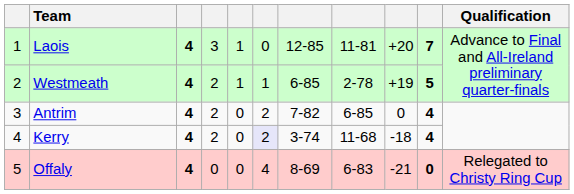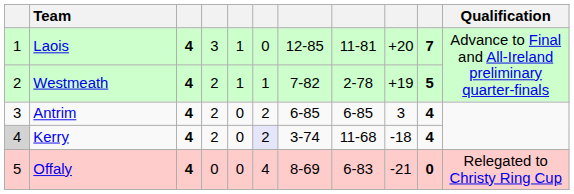 <table class="wikitable" style="text-align:center">
 <tr>
 <th width=20></th>
 <th width=150 style="text-align:left;">Team</th>
 <th width=20></th>
 <th width=20></th>
 <th width=20></th>
 <th width=20></th>
 <th width=50></th>
 <th width=50></th>
 <th width=20></th>
 <th width=20></th>
 <th>Qualification</th>
 </tr>
 <tr style="background:#ccffcc">
 <td>1</td>
 <td align=left> <a href='#'>Laois</a></td>
 <td><strong>4</strong></td>
 <td>3</td>
 <td>1</td>
 <td>0</td>
 <td>12-85</td>
 <td>11-81</td>
 <td>+20</td>
 <td><strong>7</strong></td>
 <td rowspan="2">Advance to <a href='#'>Final</a> and <a href='#'>All-Ireland preliminary quarter-finals</a></td>
 </tr>
 <tr style="background:#ccffcc">
 <td>2</td>
 <td align=left> <a href='#'>Westmeath</a></td>
 <td><strong>4</strong></td>
 <td>2</td>
 <td>1</td>
 <td>1</td>
-<td>6-85</td>
+<td>7-82</td>
 <td>2-78</td>
 <td>+19</td>
 <td><strong>5</strong></td>
 </tr>
 <tr>
 <td>3</td>
 <td align=left> <a href='#'>Antrim</a></td>
 <td><strong>4</strong></td>
 <td>2</td>
 <td>0</td>
 <td>2</td>
-<td>7-82</td>
 <td>6-85</td>
-<td>0</td>
+<td>6-85</td>
+<td>3</td>
 <td><strong>4</strong></td>
 <td rowspan="2"></td>
 </tr>
 <tr>
-<td>4</td>
+<td style="background: lightgrey;">4</td>
 <td align=left> <a href='#'>Kerry</a></td>
 <td><strong>4</strong></td>
 <td>2</td>
 <td>0</td>
 <td style="background: lavender;">2</td>
 <td>3-74</td>
 <td>11-68</td>
 <td>-18</td>
 <td><strong>4</strong></td>
 </tr>
 <tr style="background:#ffcccc">
 <td>5</td>
 <td align=left> <a href='#'>Offaly</a></td>
 <td><strong>4</strong></td>
 <td>0</td>
 <td>0</td>
 <td>4</td>
 <td>8-69</td>
 <td>6-83</td>
 <td>-21</td>
 <td><strong>0</strong></td>
 <td>Relegated to <a href='#'>Christy Ring Cup</a></td>
 </tr>
 </table>
